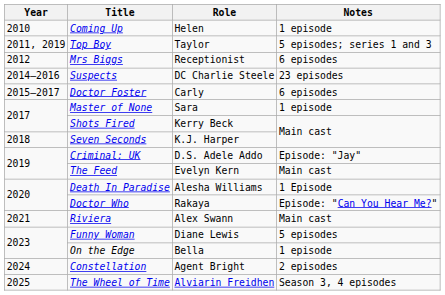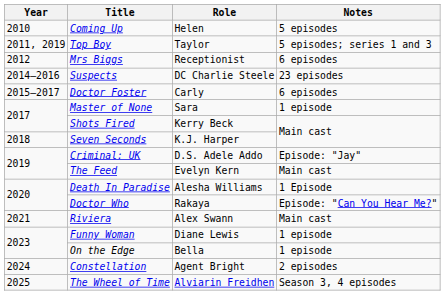 <table class="wikitable">
 <tr>
 <th>Year</th>
 <th>Title</th>
 <th>Role</th>
 <th>Notes</th>
 </tr>
 <tr>
 <td>2010</td>
 <td><em><a href='#'>Coming Up</a></em></td>
 <td>Helen</td>
-<td>1 episode</td>
+<td>5 episodes</td>
 </tr>
 <tr>
 <td>2011, 2019</td>
 <td><em><a href='#'>Top Boy</a></em></td>
 <td>Taylor</td>
 <td>5 episodes; series 1 and 3</td>
 </tr>
 <tr>
 <td>2012</td>
 <td><em><a href='#'>Mrs Biggs</a></em></td>
 <td>Receptionist</td>
 <td>6 episodes</td>
 </tr>
 <tr>
 <td>2014–2016</td>
 <td><em><a href='#'>Suspects</a></em></td>
 <td>DC Charlie Steele</td>
 <td>23 episodes</td>
 </tr>
 <tr>
 <td>2015–2017</td>
 <td><em><a href='#'>Doctor Foster</a></em></td>
 <td>Carly</td>
 <td>6 episodes</td>
 </tr>
 <tr>
 <td rowspan="2">2017</td>
 <td><em><a href='#'>Master of None</a></em></td>
 <td>Sara</td>
 <td>1 episode</td>
 </tr>
 <tr>
 <td><em><a href='#'>Shots Fired</a></em></td>
 <td>Kerry Beck</td>
 <td rowspan="2">Main cast</td>
 </tr>
 <tr>
 <td>2018</td>
 <td><em><a href='#'>Seven Seconds</a></em></td>
 <td>K.J. Harper</td>
 </tr>
 <tr>
 <td rowspan="2">2019</td>
 <td><em><a href='#'>Criminal: UK</a></em></td>
 <td>D.S. Adele Addo</td>
 <td>Episode: "Jay"</td>
 </tr>
 <tr>
 <td><em><a href='#'>The Feed</a></em></td>
 <td>Evelyn Kern</td>
 <td>Main cast</td>
 </tr>
 <tr>
 <td rowspan="2">2020</td>
 <td><em><a href='#'>Death In Paradise</a></em></td>
 <td>Alesha Williams</td>
 <td>1 Episode</td>
 </tr>
 <tr>
 <td><em><a href='#'>Doctor Who</a></em></td>
 <td>Rakaya</td>
 <td>Episode: "<a href='#'>Can You Hear Me?</a>"</td>
 </tr>
 <tr>
 <td>2021</td>
 <td><em><a href='#'>Riviera</a></em></td>
 <td>Alex Swann</td>
 <td>Main cast</td>
 </tr>
 <tr>
 <td rowspan="2">2023</td>
 <td><em><a href='#'>Funny Woman</a></em></td>
 <td>Diane Lewis</td>
-<td>5 episodes</td>
+<td>1 episode</td>
 </tr>
 <tr>
 <td><em>On the Edge</em></td>
 <td>Bella</td>
 <td>1 episode</td>
 </tr>
 <tr>
 <td>2024</td>
 <td><em><a href='#'>Constellation</a></em></td>
 <td>Agent Bright</td>
 <td>2 episodes</td>
 </tr>
 <tr>
 <td>2025</td>
 <td data-sort-value="Wheel of Time, The"><a href='#'><em>The Wheel of Time</em></a></td>
 <td><a href='#'>Alviarin Freidhen</a></td>
 <td>Season 3, 4 episodes</td>
 </tr>
 </table>
